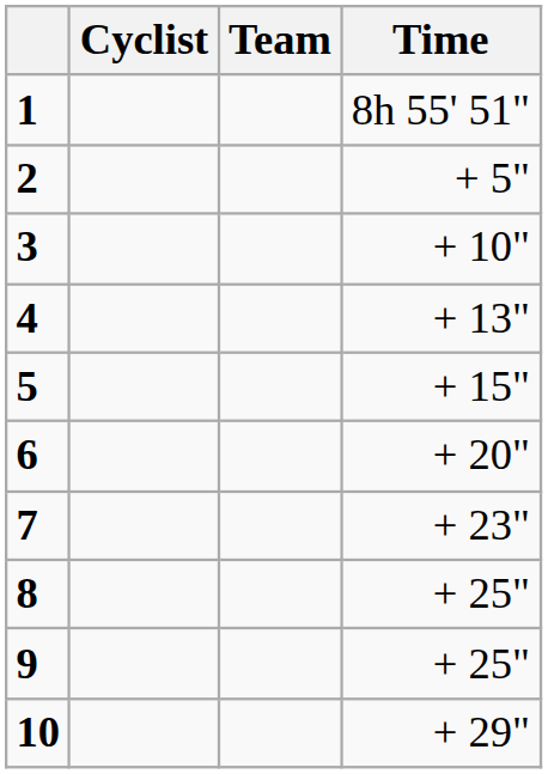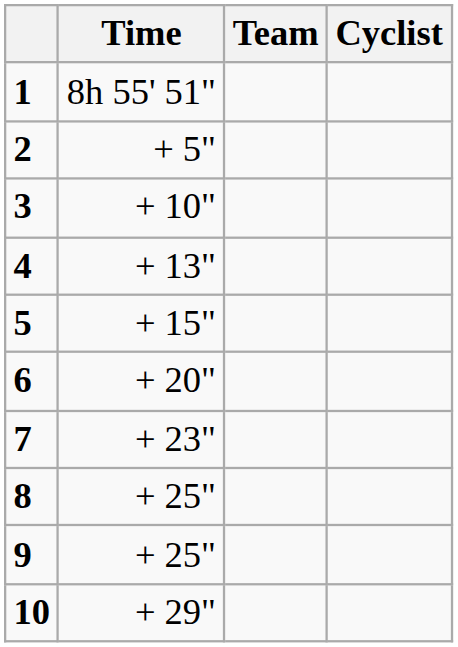 <table class="wikitable">
 <tr>
 <th></th>
+<th>Time</th>
+<th>Team</th>
 <th>Cyclist</th>
-<th>Team</th>
-<th>Time</th>
 </tr>
 <tr>
 <td><strong>1</strong></td>
+<td align=right>8h 55' 51"</td>
 <td></td>
 <td></td>
-<td align=right>8h 55' 51"</td>
 </tr>
 <tr>
 <td><strong>2</strong></td>
+<td align=right>+ 5"</td>
 <td></td>
 <td></td>
-<td align=right>+ 5"</td>
 </tr>
 <tr>
 <td><strong>3</strong></td>
+<td align=right>+ 10"</td>
 <td></td>
 <td></td>
-<td align=right>+ 10"</td>
 </tr>
 <tr>
 <td><strong>4</strong></td>
+<td align=right>+ 13"</td>
 <td></td>
 <td></td>
-<td align=right>+ 13"</td>
 </tr>
 <tr>
 <td><strong>5</strong></td>
+<td align=right>+ 15"</td>
 <td></td>
 <td></td>
-<td align=right>+ 15"</td>
 </tr>
 <tr>
 <td><strong>6</strong></td>
+<td align=right>+ 20"</td>
 <td></td>
 <td></td>
-<td align=right>+ 20"</td>
 </tr>
 <tr>
 <td><strong>7</strong></td>
+<td align=right>+ 23"</td>
 <td></td>
 <td></td>
-<td align=right>+ 23"</td>
 </tr>
 <tr>
 <td><strong>8</strong></td>
+<td align=right>+ 25"</td>
 <td></td>
 <td></td>
-<td align=right>+ 25"</td>
 </tr>
 <tr>
 <td><strong>9</strong></td>
+<td align=right>+ 25"</td>
 <td></td>
 <td></td>
-<td align=right>+ 25"</td>
 </tr>
 <tr>
 <td><strong>10</strong></td>
+<td align=right>+ 29"</td>
 <td></td>
 <td></td>
-<td align=right>+ 29"</td>
 </tr>
 </table>
